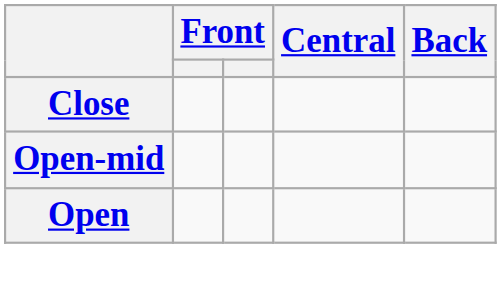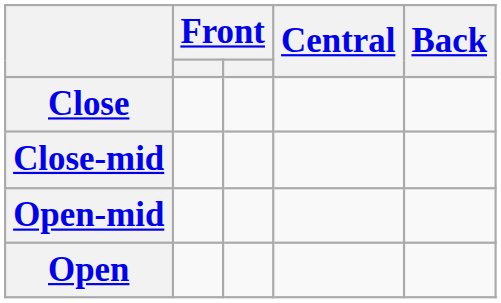 <table class="wikitable" style="margin:aut">
 <tr>
 <th rowspan="2"></th>
 <th colspan="2"><a href='#'>Front</a></th>
 <th rowspan="2"><a href='#'>Central</a></th>
 <th rowspan="2"><a href='#'>Back</a></th>
 </tr>
 <tr>
 <th></th>
 <th></th>
 </tr>
 <tr align="center">
 <th><a href='#'>Close</a></th>
+<td></td>
+<td></td>
+<td></td>
+<td></td>
+</tr>
+<tr align="center">
+<th><a href='#'>Close-mid</a></th>
 <td></td>
 <td></td>
 <td></td>
 <td></td>
 </tr>
 <tr align="center">
 <th><a href='#'>Open-mid</a></th>
 <td></td>
 <td></td>
 <td></td>
 <td></td>
 </tr>
 <tr align="center">
 <th><a href='#'>Open</a></th>
 <td></td>
 <td></td>
 <td></td>
 <td></td>
 </tr>
 </table>
